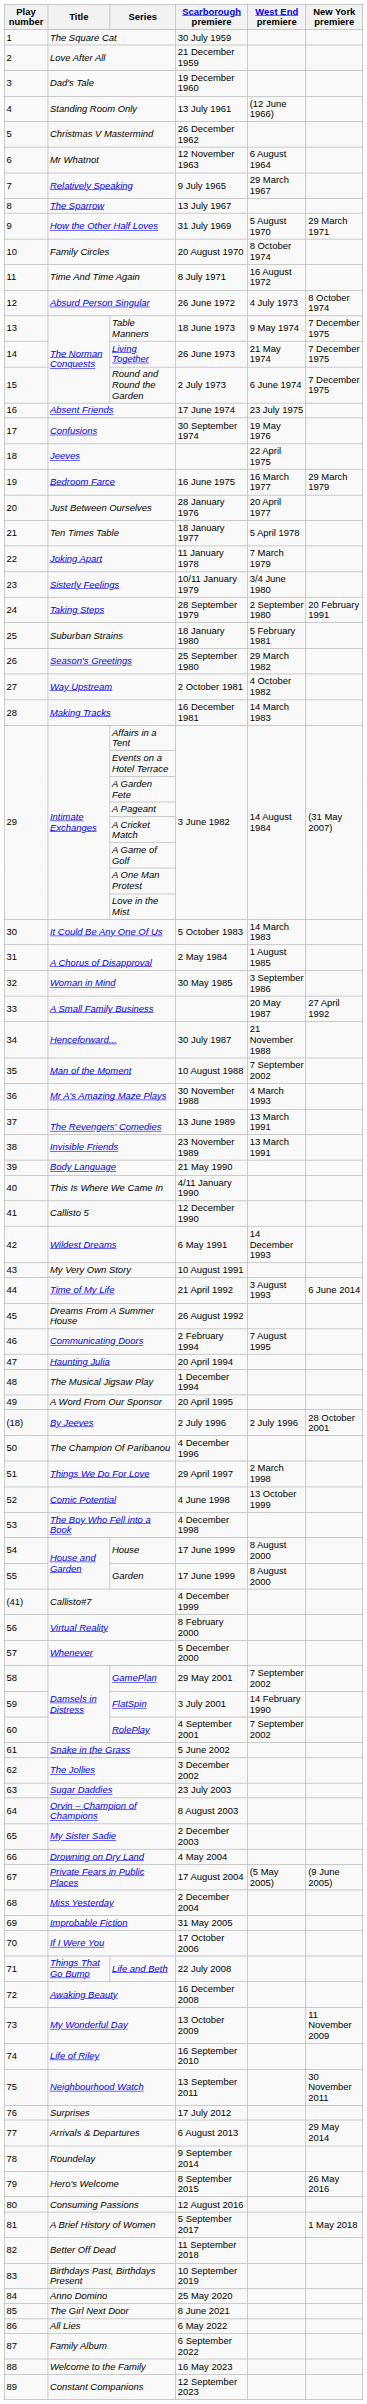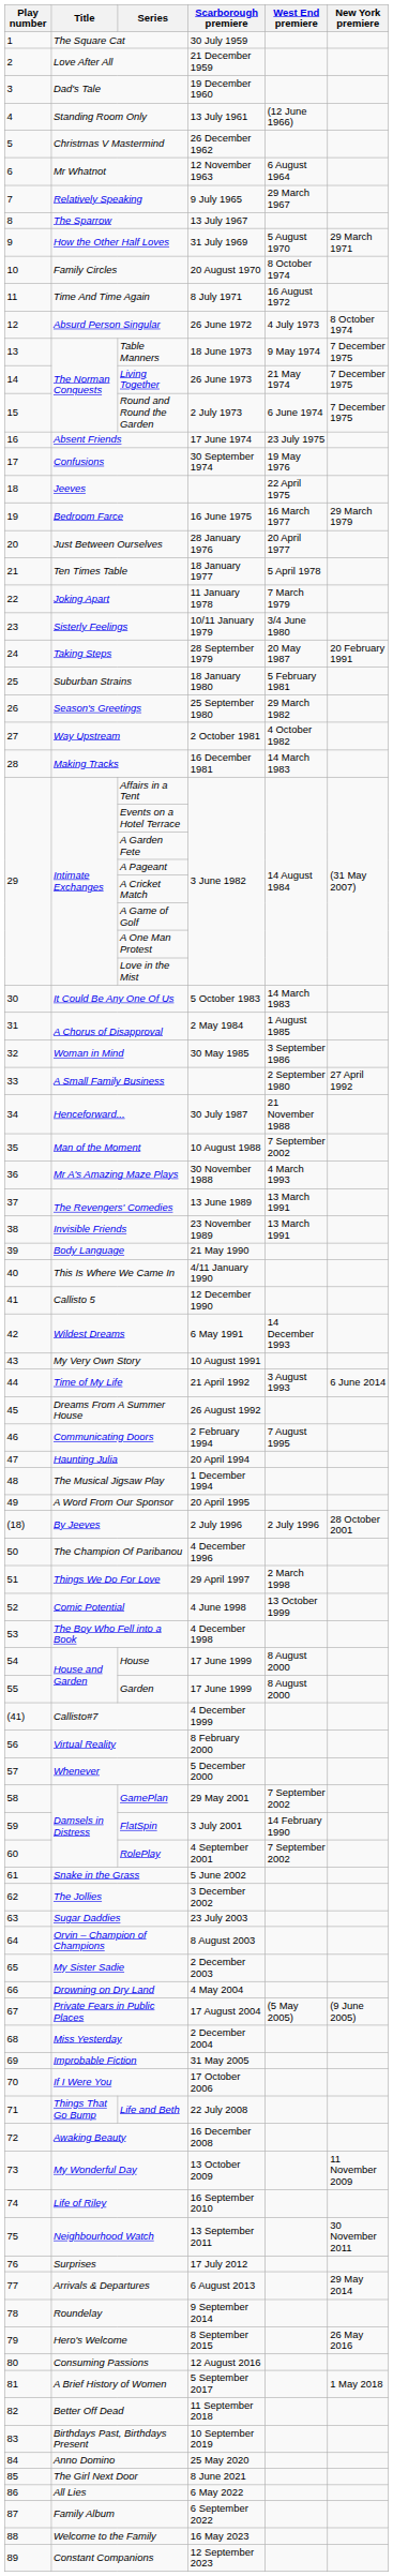 <table class="wikitable">
 <tr>
 <th>Play number</th>
 <th>Title</th>
 <th>Series</th>
 <th><a href='#'>Scarborough</a> premiere</th>
 <th><a href='#'>West End</a> premiere</th>
 <th>New York premiere</th>
 </tr>
 <tr>
 <td>1</td>
 <td colspan="2"><em>The Square Cat</em> </td>
 <td>30 July 1959</td>
 <td></td>
 <td></td>
 </tr>
 <tr>
 <td>2</td>
 <td colspan="2"><em>Love After All</em></td>
 <td>21 December 1959</td>
 <td></td>
 <td></td>
 </tr>
 <tr>
 <td>3</td>
 <td colspan="2"><em>Dad's Tale</em></td>
 <td>19 December 1960</td>
 <td></td>
 <td></td>
 </tr>
 <tr>
 <td>4</td>
 <td colspan="2"><em>Standing Room Only</em></td>
 <td>13 July 1961</td>
 <td>(12 June 1966) </td>
 <td></td>
 </tr>
 <tr>
 <td>5</td>
 <td colspan="2"><em>Christmas V Mastermind</em></td>
 <td>26 December 1962</td>
 <td></td>
 <td></td>
 </tr>
 <tr>
 <td>6</td>
 <td colspan="2"><em>Mr Whatnot</em></td>
 <td>12 November 1963</td>
 <td>6 August 1964</td>
 <td></td>
 </tr>
 <tr>
 <td>7</td>
 <td colspan="2"><em><a href='#'>Relatively Speaking</a></em> </td>
 <td>9 July 1965</td>
 <td>29 March 1967</td>
 <td></td>
 </tr>
 <tr>
 <td>8</td>
 <td colspan="2"><em><a href='#'>The Sparrow</a></em></td>
 <td>13 July 1967</td>
 <td></td>
 <td></td>
 </tr>
 <tr>
 <td>9</td>
 <td colspan="2"><em><a href='#'>How the Other Half Loves</a></em></td>
 <td>31 July 1969</td>
 <td>5 August 1970</td>
 <td>29 March 1971</td>
 </tr>
 <tr>
 <td>10</td>
 <td colspan="2"><em>Family Circles</em> </td>
 <td>20 August 1970</td>
 <td>8 October 1974</td>
 <td></td>
 </tr>
 <tr>
 <td>11</td>
 <td colspan="2"><em>Time And Time Again</em></td>
 <td>8 July 1971</td>
 <td>16 August 1972</td>
 <td></td>
 </tr>
 <tr>
 <td>12</td>
 <td colspan="2"><em><a href='#'>Absurd Person Singular</a></em></td>
 <td>26 June 1972</td>
 <td>4 July 1973</td>
 <td>8 October 1974</td>
 </tr>
 <tr>
 <td>13</td>
 <td rowspan="3"><em><a href='#'>The Norman Conquests</a></em></td>
 <td><em>Table Manners</em> </td>
 <td>18 June 1973</td>
 <td>9 May 1974</td>
 <td>7 December 1975</td>
 </tr>
 <tr>
 <td>14</td>
 <td><em><a href='#'>Living Together</a></em> </td>
 <td>26 June 1973</td>
 <td>21 May 1974</td>
 <td>7 December 1975</td>
 </tr>
 <tr>
 <td>15</td>
 <td><em>Round and Round the Garden</em></td>
 <td>2 July 1973</td>
 <td>6 June 1974</td>
 <td>7 December 1975</td>
 </tr>
 <tr>
 <td>16</td>
 <td colspan="2"><em><a href='#'>Absent Friends</a></em></td>
 <td>17 June 1974</td>
 <td>23 July 1975</td>
 <td></td>
 </tr>
 <tr>
 <td>17</td>
 <td colspan="2"><em><a href='#'>Confusions</a> </em></td>
 <td>30 September 1974</td>
 <td>19 May 1976</td>
 <td></td>
 </tr>
 <tr>
 <td>18</td>
 <td colspan="2"><em><a href='#'>Jeeves</a></em></td>
 <td></td>
 <td>22 April 1975</td>
 <td></td>
 </tr>
 <tr>
 <td>19</td>
 <td colspan="2"><em><a href='#'>Bedroom Farce</a></em></td>
 <td>16 June 1975</td>
 <td>16 March 1977</td>
 <td>29 March 1979</td>
 </tr>
 <tr>
 <td>20</td>
 <td colspan="2"><em>Just Between Ourselves</em></td>
 <td>28 January 1976</td>
 <td>20 April 1977</td>
 <td></td>
 </tr>
 <tr>
 <td>21</td>
 <td colspan="2"><em>Ten Times Table</em></td>
 <td>18 January 1977</td>
 <td>5 April 1978</td>
 <td></td>
 </tr>
 <tr>
 <td>22</td>
 <td colspan="2"><em><a href='#'>Joking Apart</a></em></td>
 <td>11 January 1978</td>
 <td>7 March 1979</td>
 <td></td>
 </tr>
 <tr>
 <td>23</td>
 <td colspan="2"><em><a href='#'>Sisterly Feelings</a></em></td>
 <td>10/11 January 1979</td>
 <td>3/4 June 1980</td>
 <td></td>
 </tr>
 <tr>
 <td>24</td>
 <td colspan="2"><em><a href='#'>Taking Steps</a></em></td>
 <td>28 September 1979</td>
-<td>2 September 1980</td>
+<td>20 May 1987</td>
 <td>20 February 1991</td>
 </tr>
 <tr>
 <td>25</td>
 <td colspan="2"><em>Suburban Strains</em></td>
 <td>18 January 1980</td>
 <td>5 February 1981</td>
 <td></td>
 </tr>
 <tr>
 <td>26</td>
 <td colspan="2"><em><a href='#'>Season's Greetings</a></em></td>
 <td>25 September 1980</td>
 <td>29 March 1982</td>
 <td></td>
 </tr>
 <tr>
 <td>27</td>
 <td colspan="2"><em><a href='#'>Way Upstream</a></em></td>
 <td>2 October 1981</td>
 <td>4 October 1982</td>
 <td></td>
 </tr>
 <tr>
 <td>28</td>
 <td colspan="2"><em><a href='#'>Making Tracks</a></em></td>
 <td>16 December 1981</td>
 <td>14 March 1983</td>
 <td></td>
 </tr>
 <tr>
 <td rowspan="8">29</td>
 <td rowspan="8"><em><a href='#'>Intimate Exchanges</a></em></td>
 <td><em>Affairs in a Tent</em></td>
 <td rowspan="8">3 June 1982</td>
 <td rowspan="8">14 August 1984</td>
 <td rowspan="8">(31 May 2007) </td>
 </tr>
 <tr>
 <td><em>Events on a Hotel Terrace</em></td>
 </tr>
 <tr>
 <td><em>A Garden Fete</em></td>
 </tr>
 <tr>
 <td><em>A Pageant</em></td>
 </tr>
 <tr>
 <td><em>A Cricket Match</em></td>
 </tr>
 <tr>
 <td><em>A Game of Golf</em></td>
 </tr>
 <tr>
 <td><em>A One Man Protest</em></td>
 </tr>
 <tr>
 <td><em>Love in the Mist</em></td>
 </tr>
 <tr>
 <td>30</td>
 <td colspan="2"><em><a href='#'>It Could Be Any One Of Us</a></em> </td>
 <td>5 October 1983</td>
 <td>14 March 1983</td>
 <td></td>
 </tr>
 <tr>
 <td>31</td>
 <td colspan="2"><br><em><a href='#'>A Chorus of Disapproval</a></em></td>
 <td>2 May 1984</td>
 <td>1 August 1985</td>
 <td></td>
 </tr>
 <tr>
 <td>32</td>
 <td colspan="2"><em><a href='#'>Woman in Mind</a></em></td>
 <td>30 May 1985</td>
 <td>3 September 1986</td>
 <td></td>
 </tr>
 <tr>
 <td>33</td>
 <td colspan="2"><em><a href='#'>A Small Family Business</a></em></td>
 <td></td>
-<td>20 May 1987</td>
+<td>2 September 1980</td>
 <td>27 April 1992</td>
 </tr>
 <tr>
 <td>34</td>
 <td colspan="2"><em><a href='#'>Henceforward...</a></em></td>
 <td>30 July 1987</td>
 <td>21 November 1988</td>
 <td></td>
 </tr>
 <tr>
 <td>35</td>
 <td colspan="2"><em><a href='#'>Man of the Moment</a></em></td>
 <td>10 August 1988</td>
 <td>7 September 2002</td>
 <td></td>
 </tr>
 <tr>
 <td>36</td>
 <td colspan="2"><em><a href='#'>Mr A's Amazing Maze Plays</a></em></td>
 <td>30 November 1988</td>
 <td>4 March 1993</td>
 <td></td>
 </tr>
 <tr>
 <td>37</td>
 <td colspan="2"><br><em><a href='#'>The Revengers' Comedies</a></em> </td>
 <td>13 June 1989</td>
 <td>13 March 1991</td>
 <td></td>
 </tr>
 <tr>
 <td>38</td>
 <td colspan="2"><em><a href='#'>Invisible Friends</a></em></td>
 <td>23 November 1989</td>
 <td>13 March 1991</td>
 <td></td>
 </tr>
 <tr>
 <td>39</td>
 <td colspan="2"><em><a href='#'>Body Language</a></em></td>
 <td>21 May 1990</td>
 <td></td>
 </tr>
 <tr>
 <td>40</td>
 <td colspan="2"><em>This Is Where We Came In</em></td>
 <td>4/11 January 1990</td>
 <td></td>
 <td></td>
 </tr>
 <tr>
 <td>41</td>
 <td colspan="2"><em>Callisto 5</em> </td>
 <td>12 December 1990</td>
 <td></td>
 </tr>
 <tr>
 <td>42</td>
 <td colspan="2"><em><a href='#'>Wildest Dreams</a></em></td>
 <td>6 May 1991</td>
 <td>14 December 1993</td>
 <td></td>
 </tr>
 <tr>
 <td>43</td>
 <td colspan="2"><em>My Very Own Story</em></td>
 <td>10 August 1991</td>
 <td></td>
 <td></td>
 </tr>
 <tr>
 <td>44</td>
 <td colspan="2"><em><a href='#'>Time of My Life</a></em></td>
 <td>21 April 1992</td>
 <td>3 August 1993</td>
 <td>6 June 2014</td>
 </tr>
 <tr>
 <td>45</td>
 <td colspan="2"><em>Dreams From A Summer House</em></td>
 <td>26 August 1992</td>
 <td></td>
 <td></td>
 </tr>
 <tr>
 <td>46</td>
 <td colspan="2"><em><a href='#'>Communicating Doors</a></em></td>
 <td>2 February 1994</td>
 <td>7 August 1995</td>
 <td></td>
 </tr>
 <tr>
 <td>47</td>
 <td colspan="2"><em><a href='#'>Haunting Julia</a></em></td>
 <td>20 April 1994</td>
 <td></td>
 <td></td>
 </tr>
 <tr>
 <td>48</td>
 <td colspan="2"><em>The Musical Jigsaw Play</em></td>
 <td>1 December 1994</td>
 <td></td>
 <td></td>
 </tr>
 <tr>
 <td>49</td>
 <td colspan="2"><em>A Word From Our Sponsor</em></td>
 <td>20 April 1995</td>
 <td></td>
 <td></td>
 </tr>
 <tr>
 <td>(18)</td>
 <td colspan="2"><em><a href='#'>By Jeeves</a> </em></td>
 <td>2 July 1996</td>
 <td>2 July 1996</td>
 <td>28 October 2001</td>
 </tr>
 <tr>
 <td>50</td>
 <td colspan="2"><em>The Champion Of Paribanou</em></td>
 <td>4 December 1996</td>
 <td></td>
 <td></td>
 </tr>
 <tr>
 <td>51</td>
 <td colspan="2"><em><a href='#'>Things We Do For Love</a></em></td>
 <td>29 April 1997</td>
 <td>2 March 1998</td>
 <td></td>
 </tr>
 <tr>
 <td>52</td>
 <td colspan="2"><em><a href='#'>Comic Potential</a></em></td>
 <td>4 June 1998</td>
 <td>13 October 1999</td>
 </tr>
 <tr>
 <td>53</td>
 <td colspan="2"><em><a href='#'>The Boy Who Fell into a Book</a></em></td>
 <td>4 December 1998</td>
 <td></td>
 <td></td>
 </tr>
 <tr>
 <td>54</td>
 <td rowspan="2"><em><a href='#'>House and Garden</a></em> </td>
 <td><em>House</em></td>
 <td>17 June 1999</td>
 <td>8 August 2000</td>
 <td></td>
 </tr>
 <tr>
 <td>55</td>
 <td><em>Garden</em></td>
 <td>17 June 1999</td>
 <td>8 August 2000</td>
 <td></td>
 </tr>
 <tr>
 <td>(41)</td>
 <td colspan="2"><em>Callisto#7</em> </td>
 <td>4 December 1999</td>
 <td></td>
 <td></td>
 </tr>
 <tr>
 <td>56</td>
 <td colspan="2"><em><a href='#'>Virtual Reality</a></em></td>
 <td>8 February 2000</td>
 <td></td>
 <td></td>
 </tr>
 <tr>
 <td>57</td>
 <td colspan="2"><em><a href='#'>Whenever</a></em></td>
 <td>5 December 2000</td>
 <td></td>
 <td></td>
 </tr>
 <tr>
 <td>58</td>
 <td rowspan="3"><em><a href='#'>Damsels in Distress</a></em></td>
 <td><em><a href='#'>GamePlan</a></em></td>
 <td>29 May 2001</td>
 <td>7 September 2002</td>
 <td></td>
 </tr>
 <tr>
 <td>59</td>
 <td><em><a href='#'>FlatSpin</a></em></td>
 <td>3 July 2001</td>
 <td>14 February 1990</td>
 <td></td>
 </tr>
 <tr>
 <td>60</td>
 <td><em><a href='#'>RolePlay</a></em></td>
 <td>4 September 2001</td>
 <td>7 September 2002</td>
 <td></td>
 </tr>
 <tr>
 <td>61</td>
 <td colspan="2"><em><a href='#'>Snake in the Grass</a></em></td>
 <td>5 June 2002</td>
 <td></td>
 <td></td>
 </tr>
 <tr>
 <td>62</td>
 <td colspan="2"><em><a href='#'>The Jollies</a></em></td>
 <td>3 December 2002</td>
 <td></td>
 <td></td>
 </tr>
 <tr>
 <td>63</td>
 <td colspan="2"><em><a href='#'>Sugar Daddies</a></em></td>
 <td>23 July 2003</td>
 <td></td>
 <td></td>
 </tr>
 <tr>
 <td>64</td>
 <td colspan="2"><em><a href='#'>Orvin – Champion of Champions</a></em></td>
 <td>8 August 2003</td>
 <td></td>
 <td></td>
 </tr>
 <tr>
 <td>65</td>
 <td colspan="2"><em><a href='#'>My Sister Sadie</a></em></td>
 <td>2 December 2003</td>
 <td></td>
 <td></td>
 </tr>
 <tr>
 <td>66</td>
 <td colspan="2"><em><a href='#'>Drowning on Dry Land</a></em></td>
 <td>4 May 2004</td>
 <td></td>
 <td></td>
 </tr>
 <tr>
 <td>67</td>
 <td colspan="2"><em><a href='#'>Private Fears in Public Places</a></em></td>
 <td>17 August 2004</td>
 <td>(5 May 2005)</td>
 <td>(9 June 2005)</td>
 </tr>
 <tr>
 <td>68</td>
 <td colspan="2"><em><a href='#'>Miss Yesterday</a></em></td>
 <td>2 December 2004</td>
 <td></td>
 <td></td>
 </tr>
 <tr>
 <td>69</td>
 <td colspan="2"><em><a href='#'>Improbable Fiction</a></em></td>
 <td>31 May 2005</td>
 <td></td>
 <td></td>
 </tr>
 <tr>
 <td>70</td>
 <td colspan="2"><em><a href='#'>If I Were You</a></em></td>
 <td>17 October 2006</td>
 <td></td>
 <td></td>
 </tr>
 <tr>
 <td>71</td>
 <td><em><a href='#'>Things That Go Bump</a></em></td>
 <td><em><a href='#'>Life and Beth</a></em></td>
 <td>22 July 2008</td>
 <td></td>
 <td></td>
 </tr>
 <tr>
 <td>72</td>
 <td colspan="2"><em><a href='#'>Awaking Beauty</a></em></td>
 <td>16 December 2008</td>
 <td></td>
 <td></td>
 </tr>
 <tr>
 <td>73</td>
 <td colspan="2"><em><a href='#'>My Wonderful Day</a></em></td>
 <td>13 October 2009</td>
 <td></td>
 <td>11 November 2009</td>
 </tr>
 <tr>
 <td>74</td>
 <td colspan="2"><em><a href='#'>Life of Riley</a></em></td>
 <td>16 September 2010</td>
 <td></td>
 <td></td>
 </tr>
 <tr>
 <td>75</td>
 <td colspan="2"><em><a href='#'>Neighbourhood Watch</a></em></td>
 <td>13 September 2011</td>
 <td></td>
 <td>30 November 2011</td>
 </tr>
 <tr>
 <td>76</td>
 <td colspan="2"><em>Surprises</em></td>
 <td>17 July 2012</td>
 <td></td>
 <td></td>
 </tr>
 <tr>
 <td>77</td>
 <td colspan=2><em>Arrivals & Departures</em></td>
 <td>6 August 2013</td>
 <td></td>
 <td>29 May 2014</td>
 </tr>
 <tr>
 <td>78</td>
 <td colspan=2><em>Roundelay</em></td>
 <td>9 September 2014</td>
 <td></td>
 <td></td>
 </tr>
 <tr>
 <td>79</td>
 <td colspan="2"><em>Hero's Welcome</em></td>
 <td>8 September 2015</td>
 <td></td>
 <td>26 May 2016</td>
 </tr>
 <tr>
 <td>80</td>
 <td colspan="2"><em>Consuming Passions</em></td>
 <td>12 August 2016</td>
 <td></td>
 <td></td>
 </tr>
 <tr>
 <td>81</td>
 <td colspan="2"><em>A Brief History of Women</em></td>
 <td>5 September 2017</td>
 <td></td>
 <td>1 May 2018</td>
 </tr>
 <tr>
 <td>82</td>
 <td colspan="2"><em>Better Off Dead</em></td>
 <td>11 September 2018</td>
 <td></td>
 <td></td>
 </tr>
 <tr>
 <td>83</td>
 <td colspan="2"><em>Birthdays Past, Birthdays Present</em></td>
 <td>10 September 2019</td>
 <td></td>
 <td></td>
 </tr>
 <tr>
 <td>84</td>
 <td colspan="2"><em>Anno Domino</em></td>
 <td>25 May 2020</td>
 <td></td>
 <td></td>
 </tr>
 <tr>
 <td>85</td>
 <td colspan="2"><em>The Girl Next Door</em></td>
 <td>8 June 2021</td>
 <td></td>
 <td></td>
 </tr>
 <tr>
 <td>86</td>
 <td colspan="2"><em>All Lies</em></td>
 <td>6 May 2022</td>
 <td></td>
 <td></td>
 </tr>
 <tr>
 <td>87</td>
 <td colspan="2"><em>Family Album</em></td>
 <td>6 September 2022</td>
 <td></td>
 <td></td>
 </tr>
 <tr>
 <td>88</td>
 <td colspan="2"><em>Welcome to the Family</em></td>
 <td>16 May 2023</td>
 <td></td>
 <td></td>
 </tr>
 <tr>
 <td>89</td>
 <td colspan="2"><em>Constant Companions</em></td>
 <td>12 September 2023</td>
 <td></td>
 <td></td>
 </tr>
 </table>
